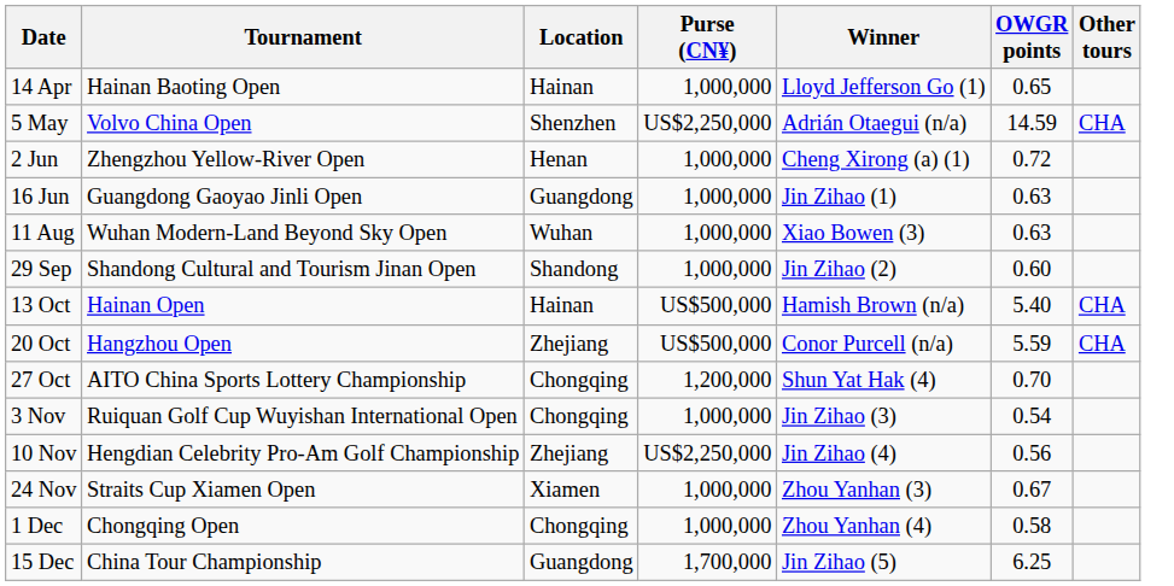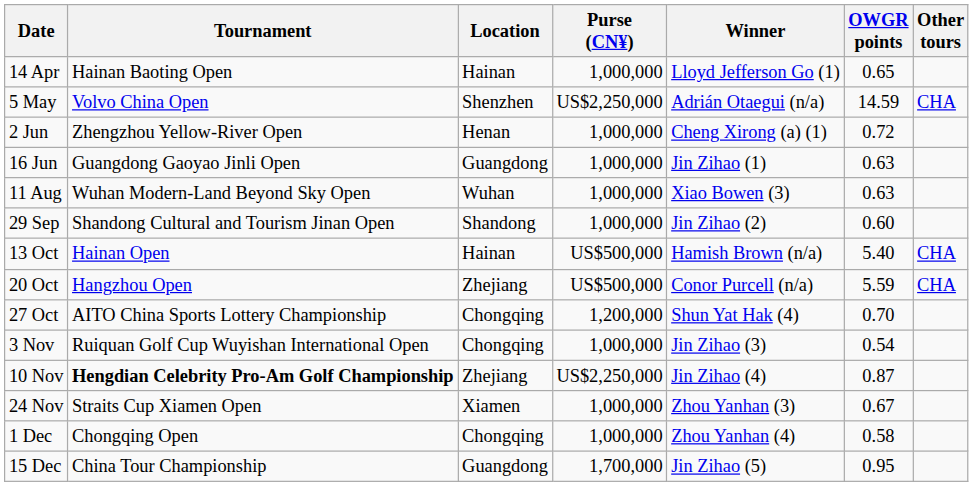 <table class="wikitable" style="font-size:95%">
 <tr>
 <th>Date</th>
 <th>Tournament</th>
 <th>Location</th>
 <th>Purse<br>(<a href='#'>CN¥</a>)</th>
 <th>Winner</th>
 <th><a href='#'>OWGR</a><br>points</th>
 <th>Other<br>tours</th>
 </tr>
 <tr>
 <td>14 Apr</td>
 <td>Hainan Baoting Open</td>
 <td>Hainan</td>
 <td align=right>1,000,000</td>
 <td> <a href='#'>Lloyd Jefferson Go</a> (1)</td>
 <td align=center>0.65</td>
 <td></td>
 </tr>
 <tr>
 <td>5 May</td>
 <td><a href='#'>Volvo China Open</a></td>
 <td>Shenzhen</td>
 <td align=right>US$2,250,000</td>
 <td> <a href='#'>Adrián Otaegui</a> (n/a)</td>
 <td align=center>14.59</td>
 <td><a href='#'>CHA</a></td>
 </tr>
 <tr>
 <td>2 Jun</td>
 <td>Zhengzhou Yellow-River Open</td>
 <td>Henan</td>
 <td align=right>1,000,000</td>
 <td> <a href='#'>Cheng Xirong</a> (a) (1)</td>
 <td align=center>0.72</td>
 <td></td>
 </tr>
 <tr>
 <td>16 Jun</td>
 <td>Guangdong Gaoyao Jinli Open</td>
 <td>Guangdong</td>
 <td align=right>1,000,000</td>
 <td> <a href='#'>Jin Zihao</a> (1)</td>
 <td align=center>0.63</td>
 <td></td>
 </tr>
 <tr>
 <td>11 Aug</td>
 <td>Wuhan Modern-Land Beyond Sky Open</td>
 <td>Wuhan</td>
 <td align=right>1,000,000</td>
 <td> <a href='#'>Xiao Bowen</a> (3)</td>
 <td align=center>0.63</td>
 <td></td>
 </tr>
 <tr>
 <td>29 Sep</td>
 <td>Shandong Cultural and Tourism Jinan Open</td>
 <td>Shandong</td>
 <td align=right>1,000,000</td>
 <td> <a href='#'>Jin Zihao</a> (2)</td>
 <td align=center>0.60</td>
 <td></td>
 </tr>
 <tr>
 <td>13 Oct</td>
 <td><a href='#'>Hainan Open</a></td>
 <td>Hainan</td>
 <td align=right>US$500,000</td>
 <td> <a href='#'>Hamish Brown</a> (n/a)</td>
 <td align=center>5.40</td>
 <td><a href='#'>CHA</a></td>
 </tr>
 <tr>
 <td>20 Oct</td>
 <td><a href='#'>Hangzhou Open</a></td>
 <td>Zhejiang</td>
 <td align=right>US$500,000</td>
 <td> <a href='#'>Conor Purcell</a> (n/a)</td>
 <td align=center>5.59</td>
 <td><a href='#'>CHA</a></td>
 </tr>
 <tr>
 <td>27 Oct</td>
 <td>AITO China Sports Lottery Championship</td>
 <td>Chongqing</td>
 <td align=right>1,200,000</td>
 <td> <a href='#'>Shun Yat Hak</a> (4)</td>
 <td align=center>0.70</td>
 <td></td>
 </tr>
 <tr>
 <td>3 Nov</td>
 <td>Ruiquan Golf Cup Wuyishan International Open</td>
 <td>Chongqing</td>
 <td align=right>1,000,000</td>
 <td> <a href='#'>Jin Zihao</a> (3)</td>
 <td align=center>0.54</td>
 <td></td>
 </tr>
 <tr>
 <td>10 Nov</td>
-<td>Hengdian Celebrity Pro-Am Golf Championship</td>
+<td><strong>Hengdian Celebrity Pro-Am Golf Championship</strong></td>
 <td>Zhejiang</td>
 <td align=right>US$2,250,000</td>
 <td> <a href='#'>Jin Zihao</a> (4)</td>
-<td align=center>0.56</td>
+<td align=center>0.87</td>
 <td></td>
 </tr>
 <tr>
 <td>24 Nov</td>
 <td>Straits Cup Xiamen Open</td>
 <td>Xiamen</td>
 <td align=right>1,000,000</td>
 <td> <a href='#'>Zhou Yanhan</a> (3)</td>
 <td align=center>0.67</td>
 <td></td>
 </tr>
 <tr>
 <td>1 Dec</td>
 <td>Chongqing Open</td>
 <td>Chongqing</td>
 <td align=right>1,000,000</td>
 <td> <a href='#'>Zhou Yanhan</a> (4)</td>
 <td align=center>0.58</td>
 <td></td>
 </tr>
 <tr>
 <td>15 Dec</td>
 <td>China Tour Championship</td>
 <td>Guangdong</td>
 <td align=right>1,700,000</td>
 <td> <a href='#'>Jin Zihao</a> (5)</td>
-<td align=center>6.25</td>
+<td align=center>0.95</td>
 <td></td>
 </tr>
 </table>
